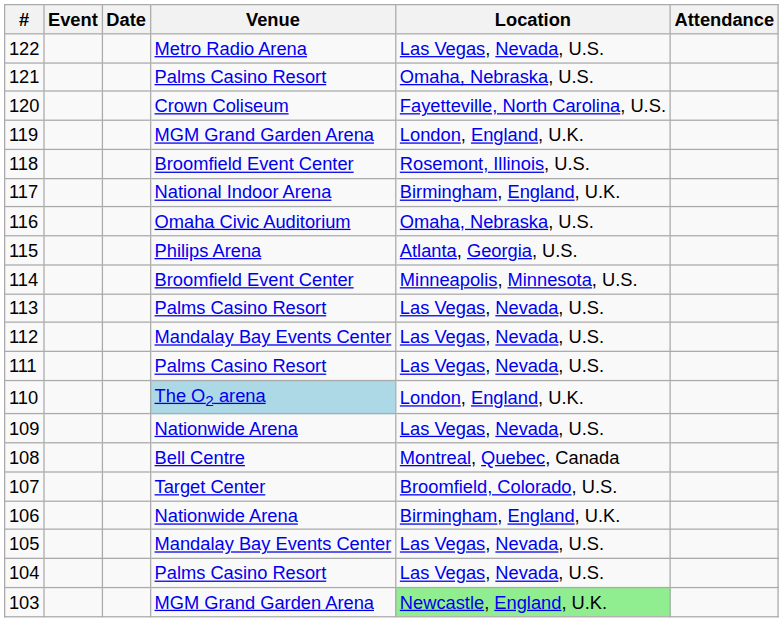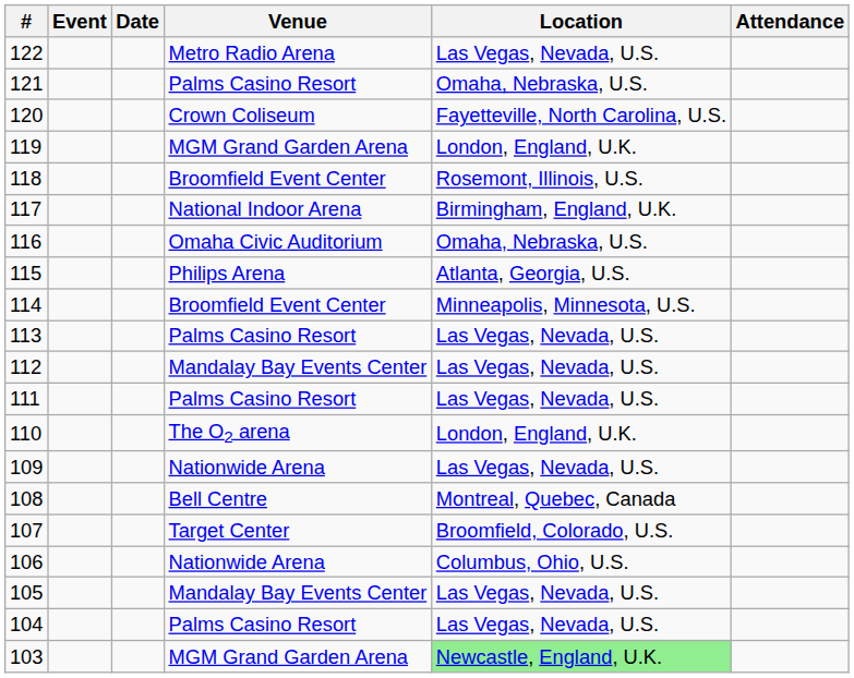 <table class="sortable wikitable succession-box" style="font-size:90%;">
 <tr>
 <th scope="col">#</th>
 <th scope="col">Event</th>
 <th scope="col">Date</th>
 <th scope="col">Venue</th>
 <th scope="col">Location</th>
 <th scope="col">Attendance</th>
 </tr>
 <tr>
 <td>122</td>
 <td></td>
 <td></td>
 <td><a href='#'>Metro Radio Arena</a></td>
 <td><a href='#'>Las Vegas</a>, <a href='#'>Nevada</a>, U.S.</td>
 <td></td>
 </tr>
 <tr>
 <td>121</td>
 <td></td>
 <td></td>
 <td><a href='#'>Palms Casino Resort</a></td>
 <td><a href='#'>Omaha, Nebraska</a>, U.S.</td>
 <td></td>
 </tr>
 <tr>
 <td>120</td>
 <td></td>
 <td></td>
 <td><a href='#'>Crown Coliseum</a></td>
 <td><a href='#'>Fayetteville, North Carolina</a>, U.S.</td>
 <td></td>
 </tr>
 <tr>
 <td>119</td>
 <td></td>
 <td></td>
 <td><a href='#'>MGM Grand Garden Arena</a></td>
 <td><a href='#'>London</a>, <a href='#'>England</a>, U.K.</td>
 <td></td>
 </tr>
 <tr>
 <td>118</td>
 <td></td>
 <td></td>
 <td><a href='#'>Broomfield Event Center</a></td>
 <td><a href='#'>Rosemont, Illinois</a>, U.S.</td>
 <td></td>
 </tr>
 <tr>
 <td>117</td>
 <td></td>
 <td></td>
 <td><a href='#'>National Indoor Arena</a></td>
 <td><a href='#'>Birmingham</a>, <a href='#'>England</a>, U.K.</td>
 <td></td>
 </tr>
 <tr>
 <td>116</td>
 <td></td>
 <td></td>
 <td><a href='#'>Omaha Civic Auditorium</a></td>
 <td><a href='#'>Omaha, Nebraska</a>, U.S.</td>
 <td></td>
 </tr>
 <tr>
 <td>115</td>
 <td></td>
 <td></td>
 <td><a href='#'>Philips Arena</a></td>
 <td><a href='#'>Atlanta</a>, <a href='#'>Georgia</a>, U.S.</td>
 <td></td>
 </tr>
 <tr>
 <td>114</td>
 <td></td>
 <td></td>
 <td><a href='#'>Broomfield Event Center</a></td>
 <td><a href='#'>Minneapolis</a>, <a href='#'>Minnesota</a>, U.S.</td>
 <td></td>
 </tr>
 <tr>
 <td>113</td>
 <td></td>
 <td></td>
 <td><a href='#'>Palms Casino Resort</a></td>
 <td><a href='#'>Las Vegas</a>, <a href='#'>Nevada</a>, U.S.</td>
 <td></td>
 </tr>
 <tr>
 <td>112</td>
 <td></td>
 <td></td>
 <td><a href='#'>Mandalay Bay Events Center</a></td>
 <td><a href='#'>Las Vegas</a>, <a href='#'>Nevada</a>, U.S.</td>
 <td></td>
 </tr>
 <tr>
 <td>111</td>
 <td></td>
 <td></td>
 <td><a href='#'>Palms Casino Resort</a></td>
 <td><a href='#'>Las Vegas</a>, <a href='#'>Nevada</a>, U.S.</td>
 <td></td>
 </tr>
 <tr>
 <td>110</td>
 <td></td>
 <td></td>
-<td style="background: lightblue;"><a href='#'>The O<sub>2</sub> arena</a></td>
+<td><a href='#'>The O<sub>2</sub> arena</a></td>
 <td><a href='#'>London</a>, <a href='#'>England</a>, U.K.</td>
 <td></td>
 </tr>
 <tr>
 <td>109</td>
 <td></td>
 <td></td>
 <td><a href='#'>Nationwide Arena</a></td>
 <td><a href='#'>Las Vegas</a>, <a href='#'>Nevada</a>, U.S.</td>
 <td></td>
 </tr>
 <tr>
 <td>108</td>
 <td></td>
 <td></td>
 <td><a href='#'>Bell Centre</a></td>
 <td><a href='#'>Montreal</a>, <a href='#'>Quebec</a>, Canada</td>
 <td></td>
 </tr>
 <tr>
 <td>107</td>
 <td></td>
 <td></td>
 <td><a href='#'>Target Center</a></td>
 <td><a href='#'>Broomfield, Colorado</a>, U.S.</td>
 <td></td>
 </tr>
 <tr>
 <td>106</td>
 <td></td>
 <td></td>
 <td><a href='#'>Nationwide Arena</a></td>
-<td><a href='#'>Birmingham</a>, <a href='#'>England</a>, U.K.</td>
+<td><a href='#'>Columbus, Ohio</a>, U.S.</td>
 <td></td>
 </tr>
 <tr>
 <td>105</td>
 <td></td>
 <td></td>
 <td><a href='#'>Mandalay Bay Events Center</a></td>
 <td><a href='#'>Las Vegas</a>, <a href='#'>Nevada</a>, U.S.</td>
 <td></td>
 </tr>
 <tr>
 <td>104</td>
 <td></td>
 <td></td>
 <td><a href='#'>Palms Casino Resort</a></td>
 <td><a href='#'>Las Vegas</a>, <a href='#'>Nevada</a>, U.S.</td>
 <td></td>
 </tr>
 <tr>
 <td>103</td>
 <td></td>
 <td></td>
 <td><a href='#'>MGM Grand Garden Arena</a></td>
 <td style="background: lightgreen;"><a href='#'>Newcastle</a>, <a href='#'>England</a>, U.K.</td>
 <td></td>
 </tr>
 </table>
